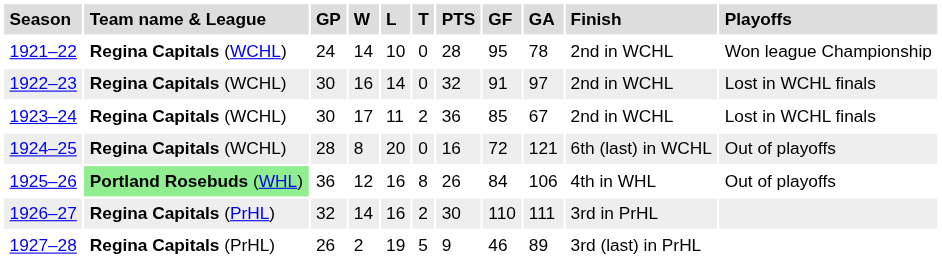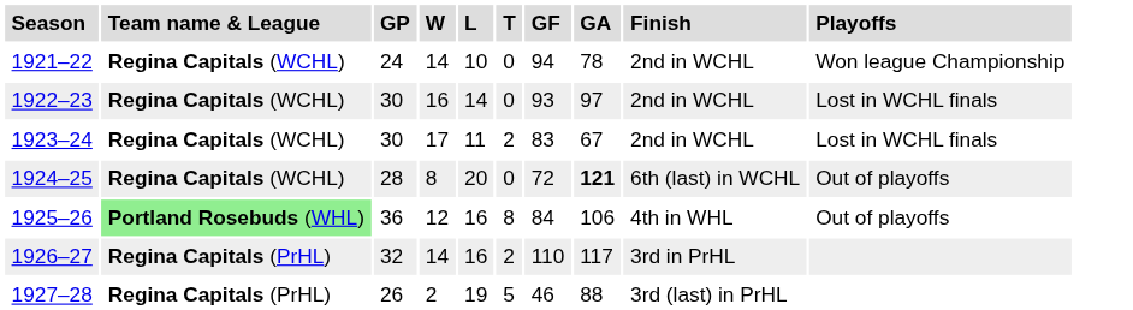 <table cellpadding=5>
 <tr bgcolor="#dddddd">
 <td><strong>Season</strong></td>
 <td><strong>Team name & League</strong></td>
 <td><strong>GP</strong></td>
 <td><strong>W</strong></td>
 <td><strong>L</strong></td>
 <td><strong>T</strong></td>
-<td><strong>PTS</strong></td>
 <td><strong>GF</strong></td>
 <td><strong>GA</strong></td>
 <td><strong>Finish</strong></td>
 <td><strong>Playoffs</strong></td>
 </tr>
 <tr>
 <td><a href='#'>1921–22</a></td>
 <td><strong>Regina Capitals</strong> (<a href='#'>WCHL</a>)</td>
 <td>24</td>
 <td>14</td>
 <td>10</td>
 <td>0</td>
-<td>28</td>
-<td>95</td>
+<td>94</td>
 <td>78</td>
 <td>2nd in WCHL</td>
 <td>Won league Championship</td>
 </tr>
 <tr bgcolor="#eeeeee">
 <td><a href='#'>1922–23</a></td>
 <td><strong>Regina Capitals</strong> (WCHL)</td>
 <td>30</td>
 <td>16</td>
 <td>14</td>
 <td>0</td>
-<td>32</td>
-<td>91</td>
+<td>93</td>
 <td>97</td>
 <td>2nd in WCHL</td>
 <td>Lost in WCHL finals</td>
 </tr>
 <tr>
 <td><a href='#'>1923–24</a></td>
 <td><strong>Regina Capitals</strong> (WCHL)</td>
 <td>30</td>
 <td>17</td>
 <td>11</td>
 <td>2</td>
-<td>36</td>
-<td>85</td>
+<td>83</td>
 <td>67</td>
 <td>2nd in WCHL</td>
 <td>Lost in WCHL finals</td>
 </tr>
 <tr bgcolor="#eeeeee">
 <td><a href='#'>1924–25</a></td>
 <td><strong>Regina Capitals</strong> (WCHL)</td>
 <td>28</td>
 <td>8</td>
 <td>20</td>
 <td>0</td>
-<td>16</td>
 <td>72</td>
-<td>121</td>
+<td><strong>121</strong></td>
 <td>6th (last) in WCHL</td>
 <td>Out of playoffs</td>
 </tr>
 <tr>
 <td><a href='#'>1925–26</a></td>
 <td style="background: lightgreen;"><strong>Portland Rosebuds</strong> (<a href='#'>WHL</a>)</td>
 <td>36</td>
 <td>12</td>
 <td>16</td>
 <td>8</td>
-<td>26</td>
 <td>84</td>
 <td>106</td>
 <td>4th in WHL</td>
 <td>Out of playoffs</td>
 </tr>
 <tr bgcolor="#eeeeee">
 <td><a href='#'>1926–27</a></td>
 <td><strong>Regina Capitals</strong> (<a href='#'>PrHL</a>)</td>
 <td>32</td>
 <td>14</td>
 <td>16</td>
 <td>2</td>
-<td>30</td>
 <td>110</td>
-<td>111</td>
+<td>117</td>
 <td>3rd in PrHL</td>
 <td></td>
 </tr>
 <tr>
 <td><a href='#'>1927–28</a></td>
 <td><strong>Regina Capitals</strong> (PrHL)</td>
 <td>26</td>
 <td>2</td>
 <td>19</td>
 <td>5</td>
-<td>9</td>
 <td>46</td>
-<td>89</td>
+<td>88</td>
 <td>3rd (last) in PrHL</td>
 <td></td>
 </tr>
 </table>
